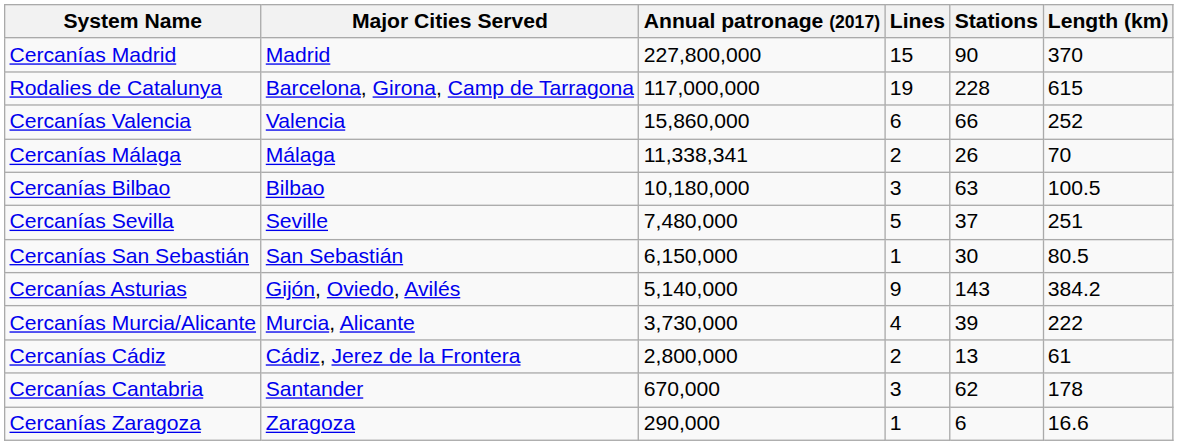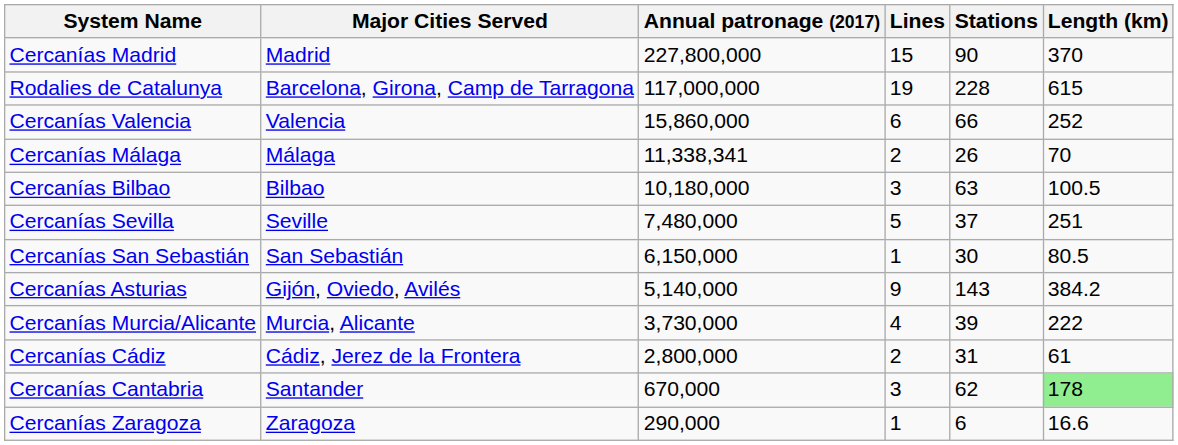 <table class="wikitable sortable">
 <tr>
 <th>System Name</th>
 <th>Major Cities Served</th>
 <th>Annual patronage <small>(2017)</small></th>
 <th>Lines</th>
 <th>Stations</th>
 <th>Length (km)</th>
 </tr>
 <tr>
 <td><a href='#'>Cercanías Madrid</a></td>
 <td><a href='#'>Madrid</a></td>
 <td>227,800,000</td>
 <td>15</td>
 <td>90</td>
 <td>370</td>
 </tr>
 <tr>
 <td><a href='#'>Rodalies de Catalunya</a></td>
 <td><a href='#'>Barcelona</a>, <a href='#'>Girona</a>, <a href='#'>Camp de Tarragona</a></td>
 <td>117,000,000</td>
 <td>19</td>
 <td>228</td>
 <td>615</td>
 </tr>
 <tr>
 <td><a href='#'>Cercanías Valencia</a></td>
 <td><a href='#'>Valencia</a></td>
 <td>15,860,000</td>
 <td>6</td>
 <td>66</td>
 <td>252</td>
 </tr>
 <tr>
 <td><a href='#'>Cercanías Málaga</a></td>
 <td><a href='#'>Málaga</a></td>
 <td>11,338,341</td>
 <td>2</td>
 <td>26</td>
 <td>70</td>
 </tr>
 <tr>
 <td><a href='#'>Cercanías Bilbao</a></td>
 <td><a href='#'>Bilbao</a></td>
 <td>10,180,000</td>
 <td>3</td>
 <td>63</td>
 <td>100.5</td>
 </tr>
 <tr>
 <td><a href='#'>Cercanías Sevilla</a></td>
 <td><a href='#'>Seville</a></td>
 <td>7,480,000</td>
 <td>5</td>
 <td>37</td>
 <td>251</td>
 </tr>
 <tr>
 <td><a href='#'>Cercanías San Sebastián</a></td>
 <td><a href='#'>San Sebastián</a></td>
 <td>6,150,000</td>
 <td>1</td>
 <td>30</td>
 <td>80.5</td>
 </tr>
 <tr>
 <td><a href='#'>Cercanías Asturias</a></td>
 <td><a href='#'>Gijón</a>, <a href='#'>Oviedo</a>, <a href='#'>Avilés</a></td>
 <td>5,140,000</td>
 <td>9</td>
 <td>143</td>
 <td>384.2</td>
 </tr>
 <tr>
 <td><a href='#'>Cercanías Murcia/Alicante</a></td>
 <td><a href='#'>Murcia</a>, <a href='#'>Alicante</a></td>
 <td>3,730,000</td>
 <td>4</td>
 <td>39</td>
 <td>222</td>
 </tr>
 <tr>
 <td><a href='#'>Cercanías Cádiz</a></td>
 <td><a href='#'>Cádiz</a>, <a href='#'>Jerez de la Frontera</a></td>
 <td>2,800,000</td>
 <td>2</td>
-<td>13</td>
+<td>31</td>
 <td>61</td>
 </tr>
 <tr>
 <td><a href='#'>Cercanías Cantabria</a></td>
 <td><a href='#'>Santander</a></td>
 <td>670,000</td>
 <td>3</td>
 <td>62</td>
-<td>178</td>
+<td style="background: lightgreen;">178</td>
 </tr>
 <tr>
 <td><a href='#'>Cercanías Zaragoza</a></td>
 <td><a href='#'>Zaragoza</a></td>
 <td>290,000</td>
 <td>1</td>
 <td>6</td>
 <td>16.6</td>
 </tr>
 </table>
